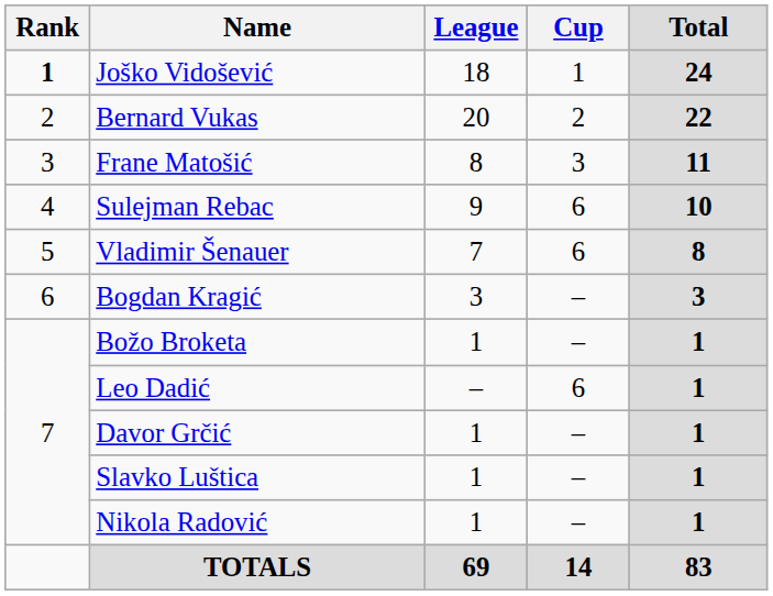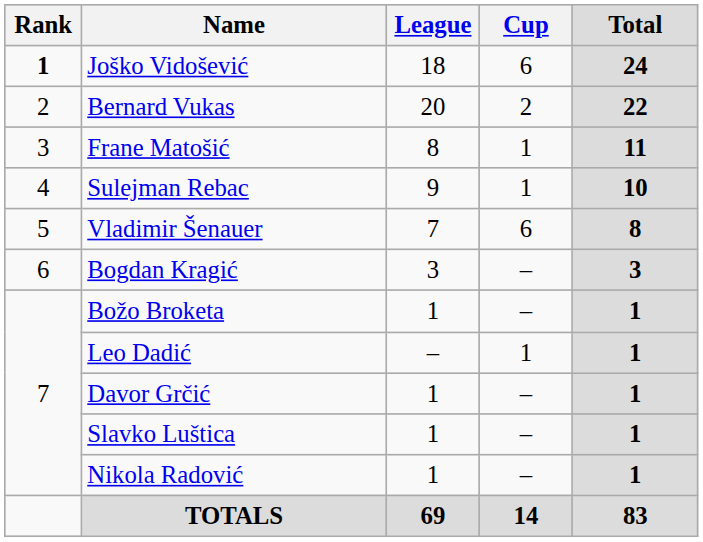 <table class="wikitable" style="font-size: 95%; text-align: center;">
 <tr>
 <th width=40>Rank</th>
 <th width=180>Name</th>
 <th width=50><a href='#'>League</a></th>
 <th width=50><a href='#'>Cup</a></th>
 <th width=70 style="background: #DCDCDC">Total</th>
 </tr>
 <tr>
 <td rowspan=1><strong>1</strong></td>
 <td style="text-align:left;"> <a href='#'>Joško Vidošević</a></td>
 <td>18</td>
-<td>1</td>
+<td>6</td>
 <th style="background: #DCDCDC">24</th>
 </tr>
 <tr>
 <td rowspan=1>2</td>
 <td style="text-align:left;"> <a href='#'>Bernard Vukas</a></td>
 <td>20</td>
 <td>2</td>
 <th style="background: #DCDCDC">22</th>
 </tr>
 <tr>
 <td rowspan=1>3</td>
 <td style="text-align:left;"> <a href='#'>Frane Matošić</a></td>
 <td>8</td>
-<td>3</td>
+<td>1</td>
 <th style="background: #DCDCDC">11</th>
 </tr>
 <tr>
 <td rowspan=1>4</td>
 <td style="text-align:left;"> <a href='#'>Sulejman Rebac</a></td>
 <td>9</td>
-<td>6</td>
+<td>1</td>
 <th style="background: #DCDCDC">10</th>
 </tr>
 <tr>
 <td rowspan=1>5</td>
 <td style="text-align:left;"> <a href='#'>Vladimir Šenauer</a></td>
 <td>7</td>
 <td>6</td>
 <th style="background: #DCDCDC">8</th>
 </tr>
 <tr>
 <td rowspan=1>6</td>
 <td style="text-align:left;"> <a href='#'>Bogdan Kragić</a></td>
 <td>3</td>
 <td>–</td>
 <th style="background: #DCDCDC">3</th>
 </tr>
 <tr>
 <td rowspan=5>7</td>
 <td style="text-align:left;"> <a href='#'>Božo Broketa</a></td>
 <td>1</td>
 <td>–</td>
 <th style="background: #DCDCDC">1</th>
 </tr>
 <tr>
 <td style="text-align:left;"> <a href='#'>Leo Dadić</a></td>
 <td>–</td>
-<td>6</td>
+<td>1</td>
 <th style="background: #DCDCDC">1</th>
 </tr>
 <tr>
 <td style="text-align:left;"> <a href='#'>Davor Grčić</a></td>
 <td>1</td>
 <td>–</td>
 <th style="background: #DCDCDC">1</th>
 </tr>
 <tr>
 <td style="text-align:left;"> <a href='#'>Slavko Luštica</a></td>
 <td>1</td>
 <td>–</td>
 <th style="background: #DCDCDC">1</th>
 </tr>
 <tr>
 <td style="text-align:left;"> <a href='#'>Nikola Radović</a></td>
 <td>1</td>
 <td>–</td>
 <th style="background: #DCDCDC">1</th>
 </tr>
 <tr>
 <td></td>
 <th style="background: #DCDCDC">TOTALS</th>
 <th style="background: #DCDCDC">69</th>
 <th style="background: #DCDCDC">14</th>
 <th style="background: #DCDCDC">83</th>
 </tr>
 </table>
